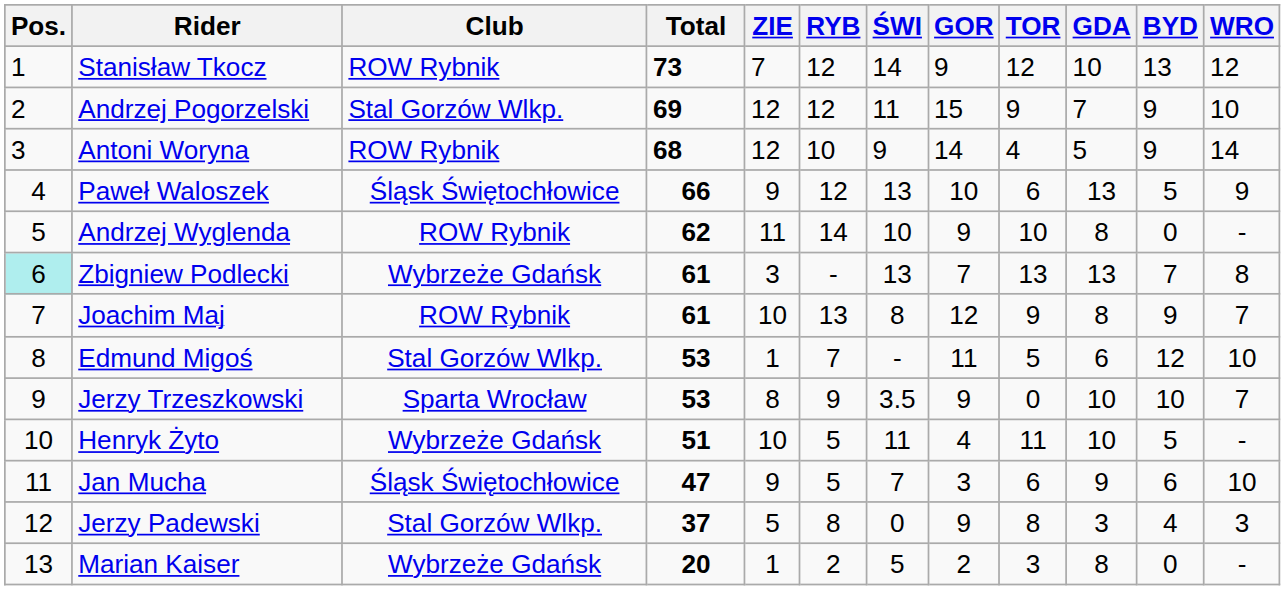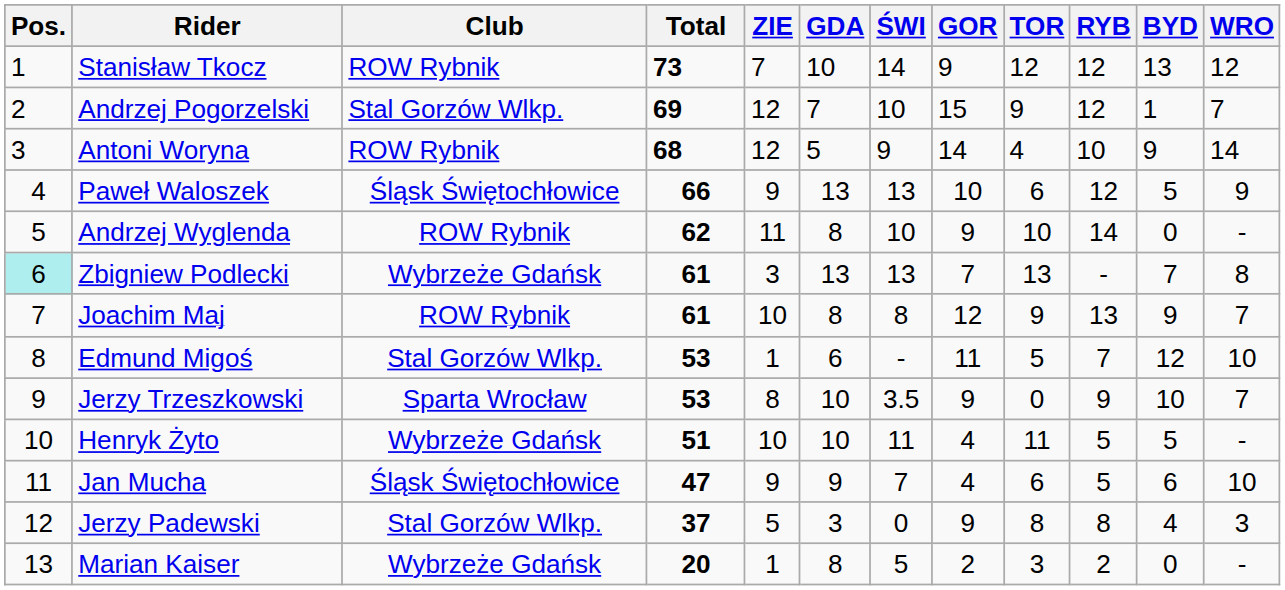 <table class="wikitable" style="font-size: 95%">
 <tr>
 <th width=20px>Pos.</th>
 <th width=150px>Rider</th>
 <th width=170px>Club</th>
 <th width=50px>Total</th>
 <th width=25px><a href='#'>ZIE</a></th>
-<th width=25px><a href='#'>RYB</a></th>
+<th width=25px><a href='#'>GDA</a></th>
 <th width=25px><a href='#'>ŚWI</a></th>
 <th width=25px><a href='#'>GOR</a></th>
 <th width=25px><a href='#'>TOR</a></th>
-<th width=25px><a href='#'>GDA</a></th>
+<th width=25px><a href='#'>RYB</a></th>
 <th width=25px><a href='#'>BYD</a></th>
 <th width=25px><a href='#'>WRO</a></th>
 </tr>
 <tr>
 <td>1</td>
 <td align=left><a href='#'>Stanisław Tkocz</a></td>
 <td><a href='#'>ROW Rybnik</a></td>
 <td><strong>73</strong></td>
 <td>7</td>
-<td>12</td>
+<td>10</td>
 <td>14</td>
 <td>9</td>
 <td>12</td>
-<td>10</td>
+<td>12</td>
 <td>13</td>
 <td>12</td>
 </tr>
 <tr>
 <td>2</td>
 <td align=left><a href='#'>Andrzej Pogorzelski</a></td>
 <td><a href='#'>Stal Gorzów Wlkp.</a></td>
 <td><strong>69</strong></td>
 <td>12</td>
-<td>12</td>
-<td>11</td>
+<td>7</td>
+<td>10</td>
 <td>15</td>
 <td>9</td>
+<td>12</td>
+<td>1</td>
 <td>7</td>
-<td>9</td>
-<td>10</td>
 </tr>
 <tr>
 <td>3</td>
 <td align=left><a href='#'>Antoni Woryna</a></td>
 <td><a href='#'>ROW Rybnik</a></td>
 <td><strong>68</strong></td>
 <td>12</td>
-<td>10</td>
+<td>5</td>
 <td>9</td>
 <td>14</td>
 <td>4</td>
-<td>5</td>
+<td>10</td>
 <td>9</td>
 <td>14</td>
 </tr>
 <tr align=center>
 <td>4</td>
 <td align=left><a href='#'>Paweł Waloszek</a></td>
 <td><a href='#'>Śląsk Świętochłowice</a></td>
 <td><strong>66</strong></td>
 <td>9</td>
-<td>12</td>
+<td>13</td>
 <td>13</td>
 <td>10</td>
 <td>6</td>
-<td>13</td>
+<td>12</td>
 <td>5</td>
 <td>9</td>
 </tr>
 <tr align=center>
 <td>5</td>
 <td align=left><a href='#'>Andrzej Wyglenda</a></td>
 <td><a href='#'>ROW Rybnik</a></td>
 <td><strong>62</strong></td>
 <td>11</td>
-<td>14</td>
+<td>8</td>
 <td>10</td>
 <td>9</td>
 <td>10</td>
-<td>8</td>
+<td>14</td>
 <td>0</td>
 <td>-</td>
 </tr>
 <tr align=center>
 <td style="background: paleturquoise;">6</td>
 <td align=left><a href='#'>Zbigniew Podlecki</a></td>
 <td><a href='#'>Wybrzeże Gdańsk</a></td>
 <td><strong>61</strong></td>
 <td>3</td>
-<td>-</td>
+<td>13</td>
 <td>13</td>
 <td>7</td>
 <td>13</td>
-<td>13</td>
+<td>-</td>
 <td>7</td>
 <td>8</td>
 </tr>
 <tr align=center>
 <td>7</td>
 <td align=left><a href='#'>Joachim Maj</a></td>
 <td><a href='#'>ROW Rybnik</a></td>
 <td><strong>61</strong></td>
 <td>10</td>
-<td>13</td>
+<td>8</td>
 <td>8</td>
 <td>12</td>
 <td>9</td>
-<td>8</td>
+<td>13</td>
 <td>9</td>
 <td>7</td>
 </tr>
 <tr align=center>
 <td>8</td>
 <td align=left><a href='#'>Edmund Migoś</a></td>
 <td><a href='#'>Stal Gorzów Wlkp.</a></td>
 <td><strong>53</strong></td>
 <td>1</td>
-<td>7</td>
+<td>6</td>
 <td>-</td>
 <td>11</td>
 <td>5</td>
-<td>6</td>
+<td>7</td>
 <td>12</td>
 <td>10</td>
 </tr>
 <tr align=center>
 <td>9</td>
 <td align=left><a href='#'>Jerzy Trzeszkowski</a></td>
 <td><a href='#'>Sparta Wrocław</a></td>
 <td><strong>53</strong></td>
 <td>8</td>
-<td>9</td>
+<td>10</td>
 <td>3.5</td>
 <td>9</td>
 <td>0</td>
-<td>10</td>
+<td>9</td>
 <td>10</td>
 <td>7</td>
 </tr>
 <tr align=center>
 <td>10</td>
 <td align=left><a href='#'>Henryk Żyto</a></td>
 <td><a href='#'>Wybrzeże Gdańsk</a></td>
 <td><strong>51</strong></td>
 <td>10</td>
-<td>5</td>
+<td>10</td>
 <td>11</td>
 <td>4</td>
 <td>11</td>
-<td>10</td>
+<td>5</td>
 <td>5</td>
 <td>-</td>
 </tr>
 <tr align=center>
 <td>11</td>
 <td align=left><a href='#'>Jan Mucha</a></td>
 <td><a href='#'>Śląsk Świętochłowice</a></td>
 <td><strong>47</strong></td>
 <td>9</td>
+<td>9</td>
+<td>7</td>
+<td>4</td>
+<td>6</td>
 <td>5</td>
-<td>7</td>
-<td>3</td>
-<td>6</td>
-<td>9</td>
 <td>6</td>
 <td>10</td>
 </tr>
 <tr align=center>
 <td>12</td>
 <td align=left><a href='#'>Jerzy Padewski</a></td>
 <td><a href='#'>Stal Gorzów Wlkp.</a></td>
 <td><strong>37</strong></td>
 <td>5</td>
-<td>8</td>
+<td>3</td>
 <td>0</td>
 <td>9</td>
 <td>8</td>
-<td>3</td>
+<td>8</td>
 <td>4</td>
 <td>3</td>
 </tr>
 <tr align=center>
 <td>13</td>
 <td align=left><a href='#'>Marian Kaiser</a></td>
 <td><a href='#'>Wybrzeże Gdańsk</a></td>
 <td><strong>20</strong></td>
 <td>1</td>
-<td>2</td>
+<td>8</td>
 <td>5</td>
 <td>2</td>
 <td>3</td>
-<td>8</td>
+<td>2</td>
 <td>0</td>
 <td>-</td>
 </tr>
 </table>
